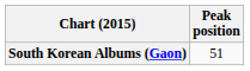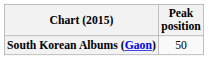 <table class="wikitable plainrowheaders">
 <tr>
 <th>Chart (2015)</th>
 <th>Peak<br>position</th>
 </tr>
 <tr>
 <th scope="row">South Korean Albums (<a href='#'>Gaon</a>)</th>
-<td align="center">51</td>
+<td align="center">50</td>
 </tr>
 </table>
